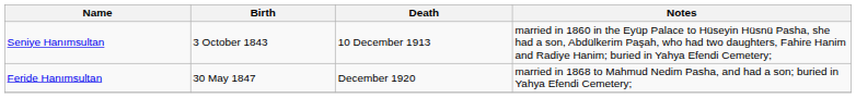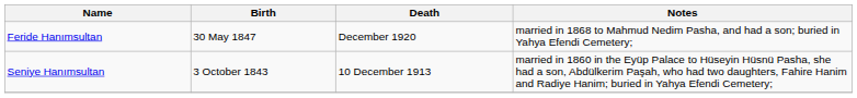 <table class="wikitable">
 <tr>
 <th>Name</th>
 <th>Birth</th>
 <th>Death</th>
 <th style="width:40%;">Notes</th>
 </tr>
 <tr>
+<td><a href='#'>Feride Hanımsultan</a></td>
+<td>30 May 1847</td>
+<td>December 1920</td>
+<td>married in 1868 to Mahmud Nedim Pasha, and had a son; buried in Yahya Efendi Cemetery;</td>
+</tr>
+<tr>
 <td><a href='#'>Seniye Hanımsultan</a></td>
 <td>3 October 1843</td>
 <td>10 December 1913</td>
 <td>married in 1860 in the Eyüp Palace to Hüseyin Hüsnü Pasha, she had a son, Abdülkerim Paşah, who had two daughters, Fahire Hanim and Radiye Hanim; buried in Yahya Efendi Cemetery;</td>
 </tr>
 <tr>
-<td><a href='#'>Feride Hanımsultan</a></td>
-<td>30 May 1847</td>
-<td>December 1920</td>
-<td>married in 1868 to Mahmud Nedim Pasha, and had a son; buried in Yahya Efendi Cemetery;</td>
-</tr>
-<tr>
 </tr>
 </table>
